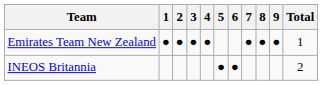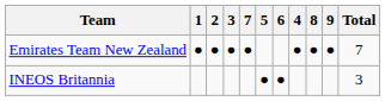 <table class="wikitable" style="font-size:10pt;line-height:1.5;text-align: center;">
 <tr>
 <th>Team</th>
 <th>1</th>
 <th>2</th>
 <th>3</th>
-<th>4</th>
+<th>7</th>
 <th>5</th>
 <th>6</th>
-<th>7</th>
+<th>4</th>
 <th>8</th>
 <th>9</th>
 <th>Total</th>
 </tr>
 <tr>
 <td align=left> <a href='#'>Emirates Team New Zealand</a></td>
 <td>●</td>
 <td>●</td>
 <td>●</td>
 <td>●</td>
 <td></td>
 <td></td>
 <td>●</td>
 <td>●</td>
 <td>●</td>
-<td>1</td>
+<td>7</td>
 </tr>
 <tr>
 <td align=left> <a href='#'>INEOS Britannia</a></td>
 <td></td>
 <td></td>
 <td></td>
 <td></td>
 <td>●</td>
 <td>●</td>
 <td></td>
 <td></td>
 <td></td>
-<td>2</td>
+<td>3</td>
 </tr>
 </table>
